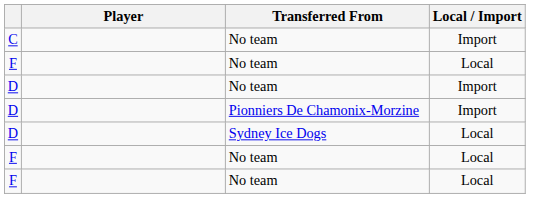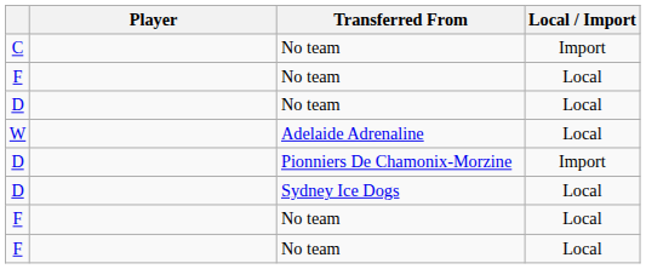 <table class="wikitable plainrowheaders sortable" style="font-size:95%; text-align: center">
 <tr>
 <th></th>
 <th scope="col" style="width:210px;">Player</th>
 <th scope="col" style="width:210px;">Transferred From</th>
 <th>Local / Import</th>
 </tr>
 <tr>
 <td><a href='#'>C</a></td>
 <td align="left"> </td>
 <td align="left">No team</td>
 <td>Import</td>
 </tr>
 <tr>
 <td><a href='#'>F</a></td>
 <td align="left"> </td>
 <td align="left">No team</td>
 <td>Local</td>
 </tr>
 <tr>
 <td><a href='#'>D</a></td>
 <td align="left"> </td>
 <td align="left">No team</td>
-<td>Import</td>
+<td>Local</td>
+</tr>
+<tr>
+<td><a href='#'>W</a></td>
+<td align="left"> </td>
+<td align="left"> <a href='#'>Adelaide Adrenaline</a></td>
+<td>Local</td>
 </tr>
 <tr>
 <td><a href='#'>D</a></td>
 <td align="left"> </td>
 <td align="left"> <a href='#'>Pionniers De Chamonix-Morzine</a></td>
 <td>Import</td>
 </tr>
 <tr>
 <td><a href='#'>D</a></td>
 <td align="left"> </td>
 <td align="left"> <a href='#'>Sydney Ice Dogs</a></td>
 <td>Local</td>
 </tr>
 <tr>
 <td><a href='#'>F</a></td>
 <td align="left"> </td>
 <td align="left">No team</td>
 <td>Local</td>
 </tr>
 <tr>
 <td><a href='#'>F</a></td>
 <td align="left"> </td>
 <td align="left">No team</td>
 <td>Local</td>
 </tr>
 </table>
